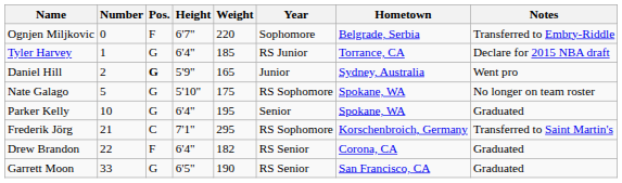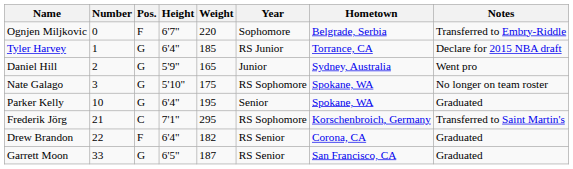 <table class="wikitable sortable" border="1">
 <tr>
 <th>Name</th>
 <th>Number</th>
 <th>Pos.</th>
 <th>Height</th>
 <th>Weight</th>
 <th>Year</th>
 <th>Hometown</th>
 <th class="unsortable">Notes</th>
 </tr>
 <tr>
 <td>Ognjen Miljkovic</td>
 <td>0</td>
 <td>F</td>
 <td>6'7"</td>
 <td>220</td>
 <td>Sophomore</td>
 <td><a href='#'>Belgrade, Serbia</a></td>
 <td>Transferred to <a href='#'>Embry-Riddle</a></td>
 </tr>
 <tr>
 <td><a href='#'>Tyler Harvey</a></td>
 <td>1</td>
 <td>G</td>
 <td>6'4"</td>
 <td>185</td>
 <td>RS Junior</td>
 <td><a href='#'>Torrance, CA</a></td>
 <td>Declare for <a href='#'>2015 NBA draft</a></td>
 </tr>
 <tr>
 <td>Daniel Hill</td>
 <td>2</td>
-<td><strong>G</strong></td>
+<td>G</td>
 <td>5'9"</td>
 <td>165</td>
 <td>Junior</td>
 <td><a href='#'>Sydney, Australia</a></td>
 <td>Went pro</td>
 </tr>
 <tr>
 <td>Nate Galago</td>
-<td>5</td>
+<td>3</td>
 <td>G</td>
 <td>5'10"</td>
 <td>175</td>
 <td>RS Sophomore</td>
 <td><a href='#'>Spokane, WA</a></td>
 <td>No longer on team roster</td>
 </tr>
 <tr>
 <td>Parker Kelly</td>
 <td>10</td>
 <td>G</td>
 <td>6'4"</td>
 <td>195</td>
 <td>Senior</td>
 <td><a href='#'>Spokane, WA</a></td>
 <td>Graduated</td>
 </tr>
 <tr>
 <td>Frederik Jörg</td>
 <td>21</td>
 <td>C</td>
 <td>7'1"</td>
 <td>295</td>
 <td>RS Sophomore</td>
 <td><a href='#'>Korschenbroich, Germany</a></td>
 <td>Transferred to <a href='#'>Saint Martin's</a></td>
 </tr>
 <tr>
 <td>Drew Brandon</td>
 <td>22</td>
 <td>F</td>
 <td>6'4"</td>
 <td>182</td>
 <td>RS Senior</td>
 <td><a href='#'>Corona, CA</a></td>
 <td>Graduated</td>
 </tr>
 <tr>
 <td>Garrett Moon</td>
 <td>33</td>
 <td>G</td>
 <td>6'5"</td>
-<td>190</td>
+<td>187</td>
 <td>RS Senior</td>
 <td><a href='#'>San Francisco, CA</a></td>
 <td>Graduated</td>
 </tr>
 </table>
